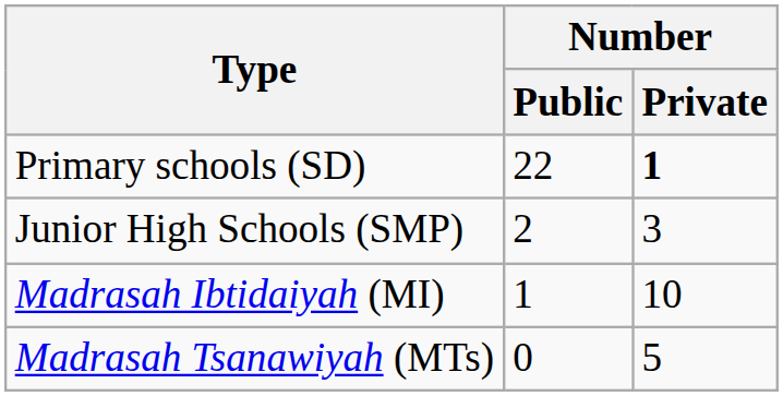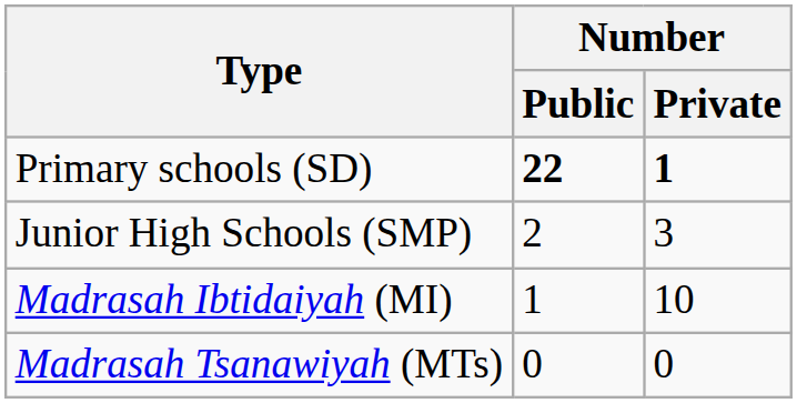 <table class="wikitable">
 <tr>
 <th rowspan="2">Type</th>
 <th colspan="2">Number</th>
 </tr>
 <tr>
 <th>Public</th>
 <th>Private</th>
 </tr>
 <tr>
 <td>Primary schools (SD)</td>
-<td>22</td>
+<td><strong>22</strong></td>
 <td><strong>1</strong></td>
 </tr>
 <tr>
 <td>Junior High Schools (SMP)</td>
 <td>2</td>
 <td>3</td>
 </tr>
 <tr>
 <td><em><a href='#'>Madrasah Ibtidaiyah</a></em> (MI)</td>
 <td>1</td>
 <td>10</td>
 </tr>
 <tr>
 <td><em><a href='#'>Madrasah Tsanawiyah</a></em> (MTs)</td>
 <td>0</td>
-<td>5</td>
+<td>0</td>
 </tr>
 </table>
